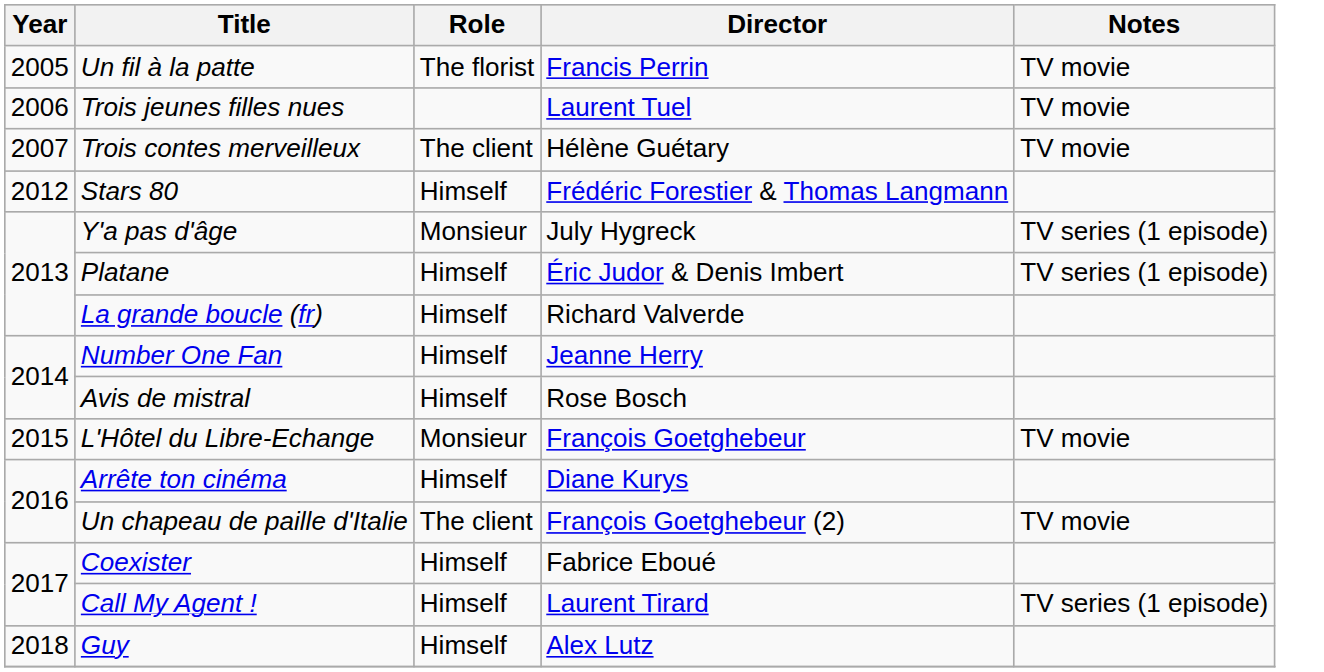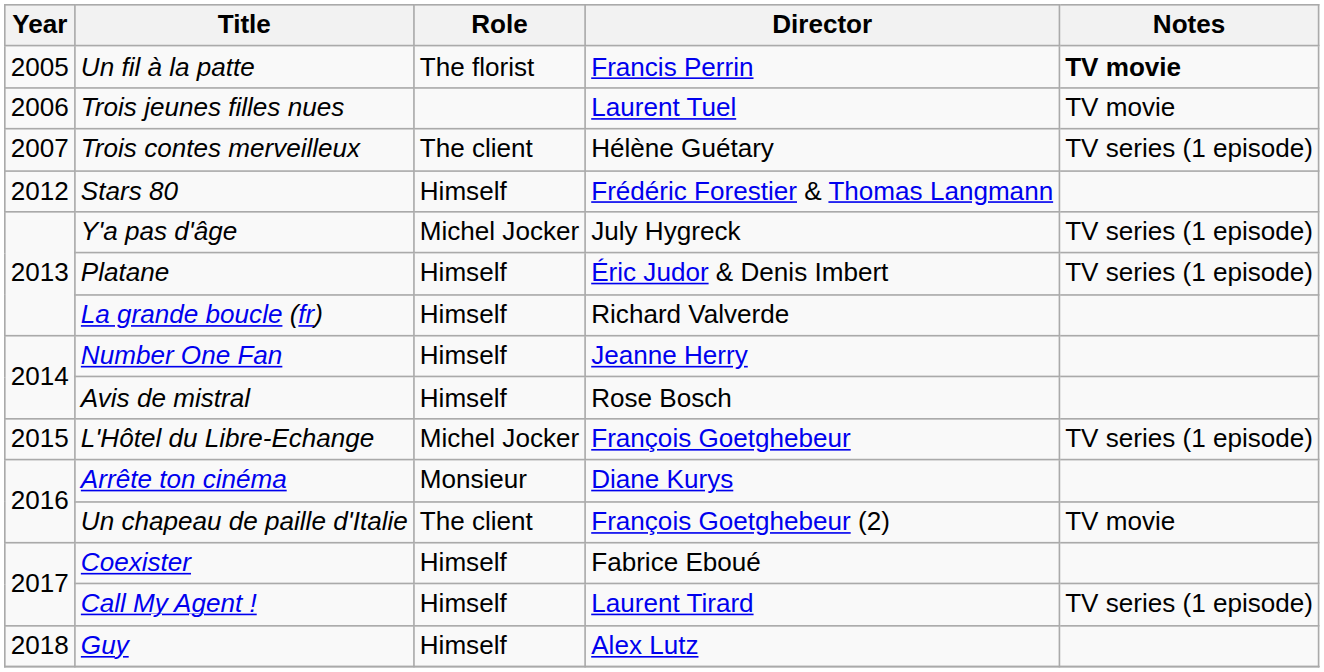 <table class="wikitable">
 <tr>
 <th>Year</th>
 <th>Title</th>
 <th>Role</th>
 <th>Director</th>
 <th>Notes</th>
 </tr>
 <tr>
 <td rowspan=1>2005</td>
 <td><em>Un fil à la patte</em></td>
 <td>The florist</td>
 <td><a href='#'>Francis Perrin</a></td>
-<td>TV movie</td>
+<td><strong>TV movie</strong></td>
 </tr>
 <tr>
 <td rowspan=1>2006</td>
 <td><em>Trois jeunes filles nues</em></td>
 <td></td>
 <td><a href='#'>Laurent Tuel</a></td>
 <td>TV movie</td>
 </tr>
 <tr>
 <td rowspan=1>2007</td>
 <td><em>Trois contes merveilleux</em></td>
 <td>The client</td>
 <td>Hélène Guétary</td>
-<td>TV movie</td>
+<td>TV series (1 episode)</td>
 </tr>
 <tr>
 <td rowspan=1>2012</td>
 <td><em>Stars 80</em></td>
 <td>Himself</td>
 <td><a href='#'>Frédéric Forestier</a> & <a href='#'>Thomas Langmann</a></td>
 <td></td>
 </tr>
 <tr>
 <td rowspan=3>2013</td>
 <td><em>Y'a pas d'âge</em></td>
-<td>Monsieur</td>
+<td>Michel Jocker</td>
 <td>July Hygreck</td>
 <td>TV series (1 episode)</td>
 </tr>
 <tr>
 <td><em>Platane</em></td>
 <td>Himself</td>
 <td><a href='#'>Éric Judor</a> & Denis Imbert</td>
 <td>TV series (1 episode)</td>
 </tr>
 <tr>
 <td><em><a href='#'>La grande boucle</a> (<a href='#'>fr</a>)</em></td>
 <td>Himself</td>
 <td>Richard Valverde</td>
 <td></td>
 </tr>
 <tr>
 <td rowspan=2>2014</td>
 <td><em><a href='#'>Number One Fan</a></em></td>
 <td>Himself</td>
 <td><a href='#'>Jeanne Herry</a></td>
 <td></td>
 </tr>
 <tr>
 <td><em>Avis de mistral</em></td>
 <td>Himself</td>
 <td>Rose Bosch</td>
 <td></td>
 </tr>
 <tr>
 <td>2015</td>
 <td><em>L'Hôtel du Libre-Echange</em></td>
-<td>Monsieur</td>
+<td>Michel Jocker</td>
 <td><a href='#'>François Goetghebeur</a></td>
-<td>TV movie</td>
+<td>TV series (1 episode)</td>
 </tr>
 <tr>
 <td rowspan=2>2016</td>
 <td><em><a href='#'>Arrête ton cinéma</a></em></td>
-<td>Himself</td>
+<td>Monsieur</td>
 <td><a href='#'>Diane Kurys</a></td>
 <td></td>
 </tr>
 <tr>
 <td><em>Un chapeau de paille d'Italie</em></td>
 <td>The client</td>
 <td><a href='#'>François Goetghebeur</a> (2)</td>
 <td>TV movie</td>
 </tr>
 <tr>
 <td rowspan=2>2017</td>
 <td><em><a href='#'>Coexister</a></em></td>
 <td>Himself</td>
 <td>Fabrice Eboué</td>
 <td></td>
 </tr>
 <tr>
 <td><em><a href='#'>Call My Agent !</a></em></td>
 <td>Himself</td>
 <td><a href='#'>Laurent Tirard</a></td>
 <td>TV series (1 episode)</td>
 </tr>
 <tr>
 <td>2018</td>
 <td><em><a href='#'>Guy</a></em></td>
 <td>Himself</td>
 <td><a href='#'>Alex Lutz</a></td>
 <td></td>
 </tr>
 <tr>
 </tr>
 </table>
